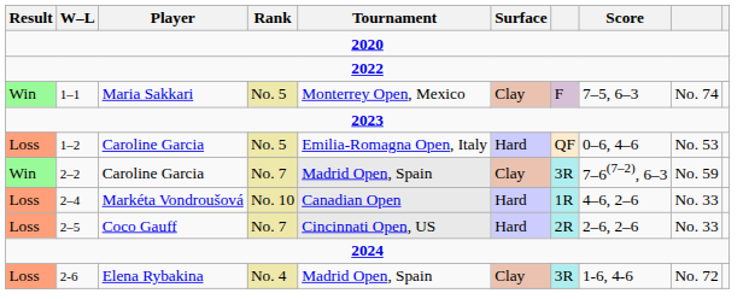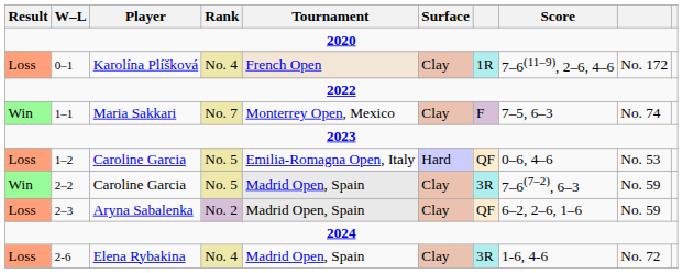 <table class="wikitable sortable">
 <tr>
 <th>Result</th>
 <th class=unsortable>W–L</th>
 <th>Player</th>
 <th>Rank</th>
 <th>Tournament</th>
 <th>Surface</th>
 <th></th>
 <th class="unsortable">Score</th>
 <th></th>
 <th></th>
 </tr>
 <tr>
 <td colspan="10" align=center><strong><a href='#'>2020</a></strong></td>
 </tr>
 <tr>
+<td bgcolor=ffa07a>Loss</td>
+<td><small>0–1</small></td>
+<td> <a href='#'>Karolína Plíšková</a></td>
+<td bgcolor=eee8aa>No. 4</td>
+<td bgcolor=f3e6d7><a href='#'>French Open</a></td>
+<td bgcolor=ebc2af>Clay</td>
+<td bgcolor=afeeee>1R</td>
+<td>7–6<sup>(11–9)</sup>, 2–6, 4–6</td>
+<td>No. 172</td>
+<td></td>
+</tr>
+<tr>
 <td colspan="10" style="text-align:center"><strong><a href='#'>2022</a></strong></td>
 </tr>
 <tr>
 <td bgcolor=98FB98>Win</td>
 <td><small>1–1</small></td>
 <td> <a href='#'>Maria Sakkari</a></td>
-<td bgcolor="eee8AA">No. 5</td>
+<td bgcolor="eee8AA">No. 7</td>
 <td><a href='#'>Monterrey Open</a>, Mexico</td>
 <td bgcolor="ebc2af">Clay</td>
 <td bgcolor="thistle">F</td>
 <td>7–5, 6–3</td>
 <td>No. 74</td>
 <td></td>
 </tr>
 <tr>
 <td colspan="10" style="text-align:center"><strong><a href='#'>2023</a></strong></td>
 </tr>
 <tr>
 <td bgcolor=ffa07a>Loss</td>
 <td><small>1–2</small></td>
 <td> <a href='#'>Caroline Garcia</a></td>
 <td bgcolor=eee8aa>No. 5</td>
 <td><a href='#'>Emilia-Romagna Open</a>, Italy</td>
 <td bgcolor=#ccf>Hard</td>
 <td bgcolor=ffebcd>QF</td>
 <td>0–6, 4–6</td>
 <td>No. 53</td>
 <td></td>
 </tr>
 <tr>
 <td bgcolor=98FB98>Win</td>
 <td><small>2–2</small></td>
 <td> Caroline Garcia</td>
-<td bgcolor="eee8AA">No. 7</td>
+<td bgcolor="eee8AA">No. 5</td>
 <td bgcolor="e9e9e9"><a href='#'>Madrid Open</a>, Spain</td>
 <td bgcolor="ebc2af">Clay</td>
 <td bgcolor="afeeee">3R</td>
 <td>7–6<sup>(7–2)</sup>, 6–3</td>
 <td>No. 59</td>
 <td></td>
 </tr>
 <tr>
 <td bgcolor=ffa07a>Loss</td>
-<td><small>2–4</small></td>
-<td> <a href='#'>Markéta Vondroušová</a></td>
-<td bgcolor=eee8aa>No. 10</td>
-<td bgcolor=e9e9e9><a href='#'>Canadian Open</a></td>
-<td bgcolor=#ccf>Hard</td>
-<td bgcolor=afeeee>1R</td>
-<td>4–6, 2–6</td>
-<td>No. 33</td>
-<td></td>
-</tr>
-<tr>
-<td bgcolor=ffa07a>Loss</td>
-<td><small>2–5</small></td>
-<td> <a href='#'>Coco Gauff</a></td>
-<td bgcolor=eee8aa>No. 7</td>
-<td bgcolor=e9e9e9><a href='#'>Cincinnati Open</a>, US</td>
-<td bgcolor=#ccf>Hard</td>
-<td bgcolor=afeeee>2R</td>
-<td>2–6, 2–6</td>
-<td>No. 33</td>
+<td><small>2–3</small></td>
+<td> <a href='#'>Aryna Sabalenka</a></td>
+<td bgcolor=thistle>No. 2</td>
+<td bgcolor=e9e9e9>Madrid Open, Spain</td>
+<td bgcolor=ebc2af>Clay</td>
+<td bgcolor=ffebcd>QF</td>
+<td>6–2, 2–6, 1–6</td>
+<td>No. 59</td>
 <td></td>
 </tr>
 <tr>
 <td colspan="10" style="text-align:center"><strong><a href='#'>2024</a></strong></td>
 </tr>
 <tr>
 <td bgcolor=ffa07a>Loss</td>
 <td><small>2-6</small></td>
 <td> <a href='#'>Elena Rybakina</a></td>
 <td bgcolor="eee8AA">No. 4</td>
 <td><a href='#'>Madrid Open</a>, Spain</td>
 <td bgcolor="ebc2af">Clay</td>
 <td bgcolor="afeeee">3R</td>
 <td>1-6, 4-6</td>
 <td>No. 72</td>
 </tr>
 </table>
